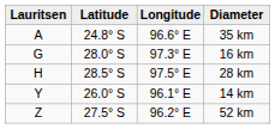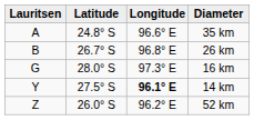 <table class="wikitable">
 <tr>
 <th width="25%" style="background:#eeeeee;">Lauritsen</th>
 <th width="25%" style="background:#eeeeee;">Latitude</th>
 <th width="25%" style="background:#eeeeee;">Longitude</th>
 <th width="25%" style="background:#eeeeee;">Diameter</th>
 </tr>
 <tr>
 <td align="center">A</td>
 <td align="center">24.8° S</td>
 <td align="center">96.6° E</td>
 <td align="center">35 km</td>
 </tr>
 <tr>
+<td align="center">B</td>
+<td align="center">26.7° S</td>
+<td align="center">96.8° E</td>
+<td align="center">26 km</td>
+</tr>
+<tr>
 <td align="center">G</td>
 <td align="center">28.0° S</td>
 <td align="center">97.3° E</td>
 <td align="center">16 km</td>
 </tr>
 <tr>
-<td align="center">H</td>
-<td align="center">28.5° S</td>
-<td align="center">97.5° E</td>
-<td align="center">28 km</td>
-</tr>
-<tr>
 <td align="center">Y</td>
-<td align="center">26.0° S</td>
-<td align="center">96.1° E</td>
+<td align="center">27.5° S</td>
+<td align="center"><strong>96.1° E</strong></td>
 <td align="center">14 km</td>
 </tr>
 <tr>
 <td align="center">Z</td>
-<td align="center">27.5° S</td>
+<td align="center">26.0° S</td>
 <td align="center">96.2° E</td>
 <td align="center">52 km</td>
 </tr>
 </table>
